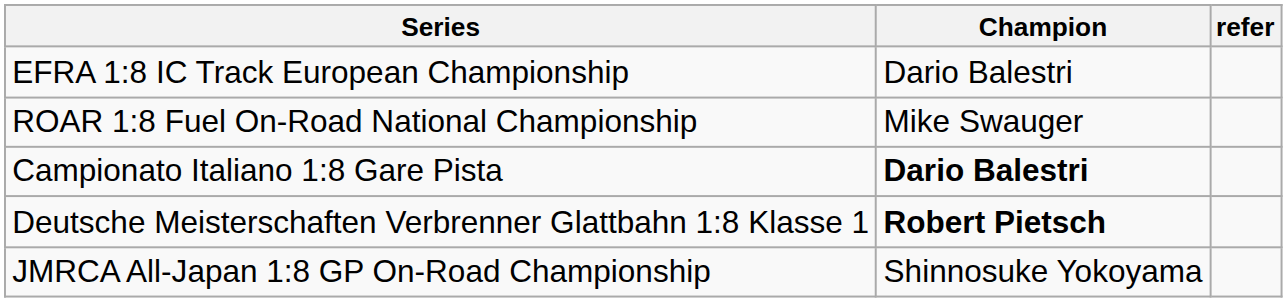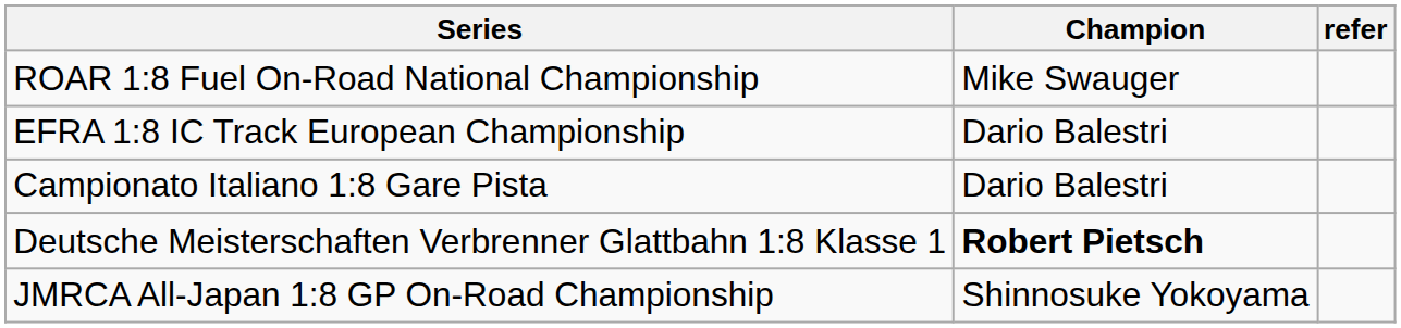 <table class="wikitable">
 <tr style="font-size:10pt;font-weight:bold">
 <th>Series</th>
 <th>Champion</th>
 <th>refer</th>
 </tr>
 <tr>
+<td>ROAR 1:8 Fuel On-Road National Championship</td>
+<td> Mike Swauger</td>
+<td></td>
+</tr>
+<tr>
 <td>EFRA 1:8 IC Track European Championship</td>
 <td> Dario Balestri</td>
 <td></td>
 </tr>
 <tr>
-<td>ROAR 1:8 Fuel On-Road National Championship</td>
-<td> Mike Swauger</td>
-<td></td>
-</tr>
-<tr>
 <td>Campionato Italiano 1:8 Gare Pista</td>
-<td><strong> Dario Balestri</strong></td>
+<td> Dario Balestri</td>
 <td></td>
 </tr>
 <tr>
 <td>Deutsche Meisterschaften Verbrenner Glattbahn 1:8 Klasse 1</td>
 <td><strong> Robert Pietsch</strong></td>
 <td></td>
 </tr>
 <tr>
 <td>JMRCA All-Japan 1:8 GP On-Road Championship</td>
 <td> Shinnosuke Yokoyama</td>
 <td></td>
 </tr>
 </table>
